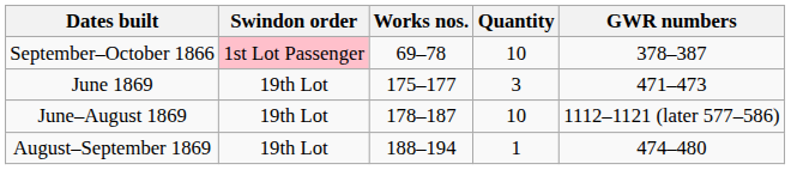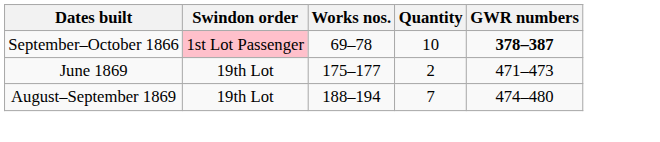 <table class="wikitable" style="text-align:center">
 <tr>
 <th>Dates built</th>
 <th>Swindon order</th>
 <th>Works nos.</th>
 <th>Quantity</th>
 <th>GWR numbers</th>
 </tr>
 <tr>
 <td>September–October 1866</td>
 <td style="background: pink;">1st Lot Passenger</td>
 <td>69–78</td>
 <td>10</td>
-<td>378–387</td>
+<td><strong>378–387</strong></td>
 </tr>
 <tr>
 <td>June 1869</td>
 <td>19th Lot</td>
 <td>175–177</td>
-<td>3</td>
+<td>2</td>
 <td>471–473</td>
-</tr>
-<tr>
-<td>June–August 1869</td>
-<td>19th Lot</td>
-<td>178–187</td>
-<td>10</td>
-<td>1112–1121 (later 577–586)</td>
 </tr>
 <tr>
 <td>August–September 1869</td>
 <td>19th Lot</td>
 <td>188–194</td>
-<td>1</td>
+<td>7</td>
 <td>474–480</td>
 </tr>
 </table>
